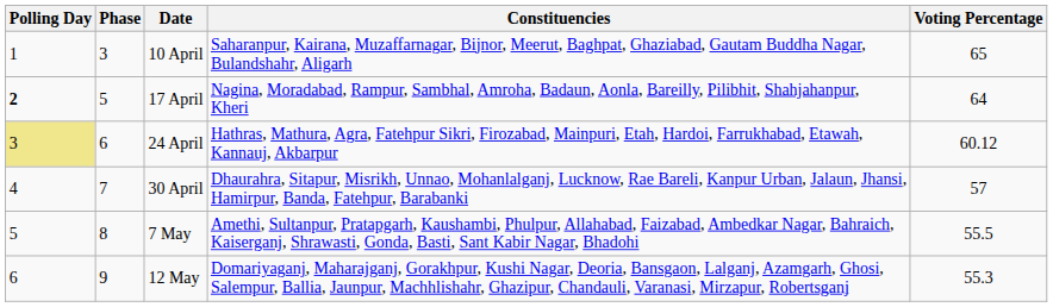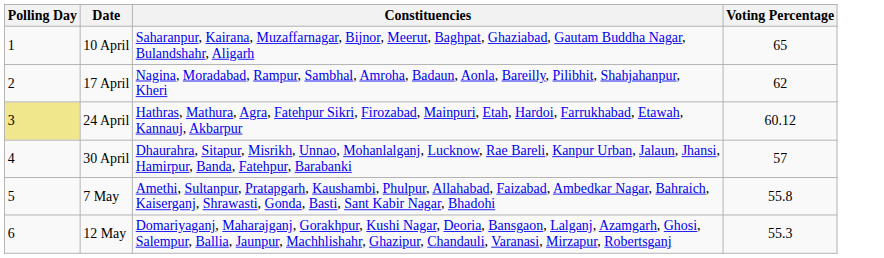 <table class="wikitable sortable">
 <tr>
 <th>Polling Day</th>
-<th>Phase</th>
 <th>Date</th>
 <th>Constituencies</th>
 <th>Voting Percentage</th>
 </tr>
 <tr>
 <td>1</td>
-<td>3</td>
 <td>10 April</td>
 <td><a href='#'>Saharanpur</a>, <a href='#'>Kairana</a>, <a href='#'>Muzaffarnagar</a>, <a href='#'>Bijnor</a>, <a href='#'>Meerut</a>, <a href='#'>Baghpat</a>, <a href='#'>Ghaziabad</a>, <a href='#'>Gautam Buddha Nagar</a>, <br> <a href='#'>Bulandshahr</a>, <a href='#'>Aligarh</a></td>
 <td style="text-align:center;">65</td>
 </tr>
 <tr>
-<td><strong>2</strong></td>
-<td>5</td>
+<td>2</td>
 <td>17 April</td>
 <td><a href='#'>Nagina</a>, <a href='#'>Moradabad</a>, <a href='#'>Rampur</a>, <a href='#'>Sambhal</a>, <a href='#'>Amroha</a>, <a href='#'>Badaun</a>, <a href='#'>Aonla</a>, <a href='#'>Bareilly</a>, <a href='#'>Pilibhit</a>, <a href='#'>Shahjahanpur</a>, <br> <a href='#'>Kheri</a></td>
-<td style="text-align:center;">64</td>
+<td style="text-align:center;">62</td>
 </tr>
 <tr>
 <td style="background: khaki;">3</td>
-<td>6</td>
 <td>24 April</td>
 <td><a href='#'>Hathras</a>, <a href='#'>Mathura</a>, <a href='#'>Agra</a>, <a href='#'>Fatehpur Sikri</a>, <a href='#'>Firozabad</a>, <a href='#'>Mainpuri</a>, <a href='#'>Etah</a>, <a href='#'>Hardoi</a>, <a href='#'>Farrukhabad</a>, <a href='#'>Etawah</a>, <br> <a href='#'>Kannauj</a>, <a href='#'>Akbarpur</a></td>
 <td style="text-align:center;">60.12</td>
 </tr>
 <tr>
 <td>4</td>
-<td>7</td>
 <td>30 April</td>
 <td><a href='#'>Dhaurahra</a>, <a href='#'>Sitapur</a>, <a href='#'>Misrikh</a>, <a href='#'>Unnao</a>, <a href='#'>Mohanlalganj</a>, <a href='#'>Lucknow</a>, <a href='#'>Rae Bareli</a>, <a href='#'>Kanpur Urban</a>, <a href='#'>Jalaun</a>, <a href='#'>Jhansi</a>, <br> <a href='#'>Hamirpur</a>, <a href='#'>Banda</a>, <a href='#'>Fatehpur</a>, <a href='#'>Barabanki</a></td>
 <td style="text-align:center;">57</td>
 </tr>
 <tr>
 <td>5</td>
-<td>8</td>
 <td>7 May</td>
 <td><a href='#'>Amethi</a>, <a href='#'>Sultanpur</a>, <a href='#'>Pratapgarh</a>, <a href='#'>Kaushambi</a>, <a href='#'>Phulpur</a>, <a href='#'>Allahabad</a>, <a href='#'>Faizabad</a>, <a href='#'>Ambedkar Nagar</a>, <a href='#'>Bahraich</a>, <br> <a href='#'>Kaiserganj</a>, <a href='#'>Shrawasti</a>, <a href='#'>Gonda</a>, <a href='#'>Basti</a>, <a href='#'>Sant Kabir Nagar</a>, <a href='#'>Bhadohi</a></td>
-<td style="text-align:center;">55.5</td>
+<td style="text-align:center;">55.8</td>
 </tr>
 <tr>
 <td>6</td>
-<td>9</td>
 <td>12 May</td>
 <td><a href='#'>Domariyaganj</a>, <a href='#'>Maharajganj</a>, <a href='#'>Gorakhpur</a>, <a href='#'>Kushi Nagar</a>, <a href='#'>Deoria</a>, <a href='#'>Bansgaon</a>, <a href='#'>Lalganj</a>, <a href='#'>Azamgarh</a>, <a href='#'>Ghosi</a>, <br> <a href='#'>Salempur</a>, <a href='#'>Ballia</a>, <a href='#'>Jaunpur</a>, <a href='#'>Machhlishahr</a>, <a href='#'>Ghazipur</a>, <a href='#'>Chandauli</a>, <a href='#'>Varanasi</a>, <a href='#'>Mirzapur</a>, <a href='#'>Robertsganj</a></td>
 <td style="text-align:center;">55.3</td>
 </tr>
 </table>
